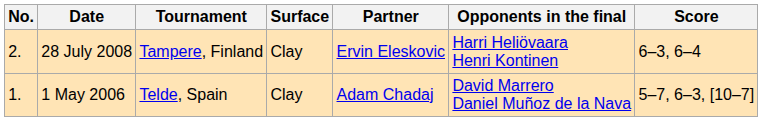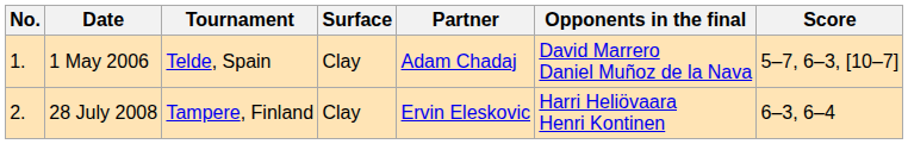 <table class="wikitable">
 <tr>
 <th>No.</th>
 <th>Date</th>
 <th>Tournament</th>
 <th>Surface</th>
 <th>Partner</th>
 <th>Opponents in the final</th>
 <th>Score</th>
 </tr>
 <tr style="background:moccasin;">
+<td>1.</td>
+<td>1 May 2006</td>
+<td><a href='#'>Telde</a>, Spain</td>
+<td>Clay</td>
+<td> <a href='#'>Adam Chadaj</a></td>
+<td> <a href='#'>David Marrero</a> <br>  <a href='#'>Daniel Muñoz de la Nava</a></td>
+<td>5–7, 6–3, [10–7]</td>
+</tr>
+<tr style="background:moccasin;">
 <td>2.</td>
 <td>28 July 2008</td>
 <td><a href='#'>Tampere</a>, Finland</td>
 <td>Clay</td>
 <td> <a href='#'>Ervin Eleskovic</a></td>
 <td> <a href='#'>Harri Heliövaara</a> <br>  <a href='#'>Henri Kontinen</a></td>
 <td>6–3, 6–4</td>
 </tr>
-<tr style="background:moccasin;">
-<td>1.</td>
-<td>1 May 2006</td>
-<td><a href='#'>Telde</a>, Spain</td>
-<td>Clay</td>
-<td> <a href='#'>Adam Chadaj</a></td>
-<td> <a href='#'>David Marrero</a> <br>  <a href='#'>Daniel Muñoz de la Nava</a></td>
-<td>5–7, 6–3, [10–7]</td>
-</tr>
 </table>
